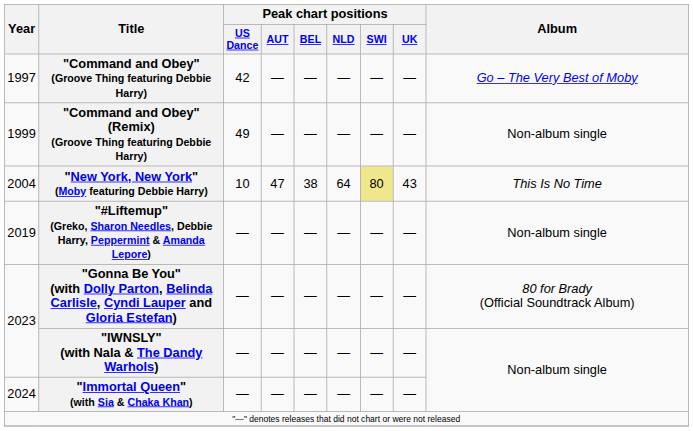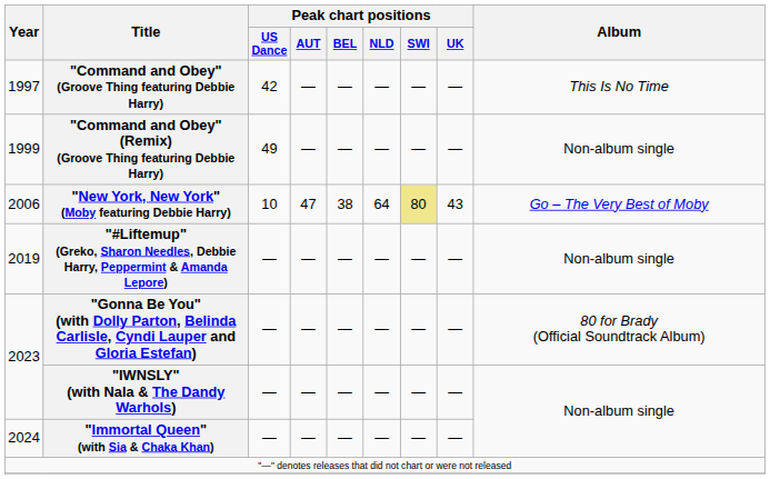 <table class="wikitable plainrowheaders" style="text-align:center;">
 <tr>
 <th rowspan="2">Year</th>
 <th rowspan="2" style="width:14em;">Title</th>
 <th colspan="6">Peak chart positions</th>
 <th rowspan="2" style="width:20em;">Album</th>
 </tr>
 <tr style="font-size:smaller;">
 <th width="35"><a href='#'>US Dance</a></th>
 <th width="35"><a href='#'>AUT</a><br></th>
 <th width="35"><a href='#'>BEL</a><br></th>
 <th width="35"><a href='#'>NLD</a><br></th>
 <th width="35"><a href='#'>SWI</a> <br></th>
 <th width="35"><a href='#'>UK</a><br></th>
 </tr>
 <tr>
 <td>1997</td>
 <th scope="row">"Command and Obey"<br><small>(Groove Thing featuring Debbie Harry)</small></th>
 <td>42</td>
 <td>—</td>
 <td>—</td>
 <td>—</td>
 <td>—</td>
 <td>—</td>
-<td><em><a href='#'>Go – The Very Best of Moby</a></em></td>
+<td><em>This Is No Time</em></td>
 </tr>
 <tr>
 <td>1999</td>
 <th scope="row">"Command and Obey" (Remix)<br><small>(Groove Thing featuring Debbie Harry)</small></th>
 <td>49</td>
 <td>—</td>
 <td>—</td>
 <td>—</td>
 <td>—</td>
 <td>—</td>
 <td>Non-album single</td>
 </tr>
 <tr>
-<td>2004</td>
+<td>2006</td>
 <th scope="row">"<a href='#'>New York, New York</a>"<br><small>(<a href='#'>Moby</a> featuring Debbie Harry)</small></th>
 <td>10</td>
 <td>47</td>
 <td>38</td>
 <td>64</td>
 <td style="background: khaki;">80</td>
 <td>43</td>
-<td><em>This Is No Time</em></td>
+<td><em><a href='#'>Go – The Very Best of Moby</a></em></td>
 </tr>
 <tr>
 <td>2019</td>
 <th scope="row">"#Liftemup"<br><small>(Greko, <a href='#'>Sharon Needles</a>, Debbie Harry, <a href='#'>Peppermint</a> & <a href='#'>Amanda Lepore</a>)</small></th>
 <td>—</td>
 <td>—</td>
 <td>—</td>
 <td>—</td>
 <td>—</td>
 <td>—</td>
 <td>Non-album single</td>
 </tr>
 <tr>
 <td rowspan="2">2023</td>
 <th scope="row">"Gonna Be You"<br><span>(with <a href='#'>Dolly Parton</a>, <a href='#'>Belinda Carlisle</a>, <a href='#'>Cyndi Lauper</a> and <a href='#'>Gloria Estefan</a>)</span></th>
 <td>—</td>
 <td>—</td>
 <td>—</td>
 <td>—</td>
 <td>—</td>
 <td>—</td>
 <td><em>80 for Brady</em><br>(Official Soundtrack Album)</td>
 </tr>
 <tr>
 <th scope="row">"IWNSLY"<br><span>(with Nala & <a href='#'>The Dandy Warhols</a>)</span></th>
 <td>—</td>
 <td>—</td>
 <td>—</td>
 <td>—</td>
 <td>—</td>
 <td>—</td>
 <td rowspan="2">Non-album single</td>
 </tr>
 <tr>
 <td>2024</td>
 <th scope="row">"<a href='#'>Immortal Queen</a>"<br><small>(with <a href='#'>Sia</a> & <a href='#'>Chaka Khan</a>)<br></small></th>
 <td>—</td>
 <td>—</td>
 <td>—</td>
 <td>—</td>
 <td>—</td>
 <td>—</td>
 </tr>
 <tr>
 <td colspan="10" style="font-size:8pt">"—" denotes releases that did not chart or were not released</td>
 </tr>
 <tr>
 </tr>
 </table>
